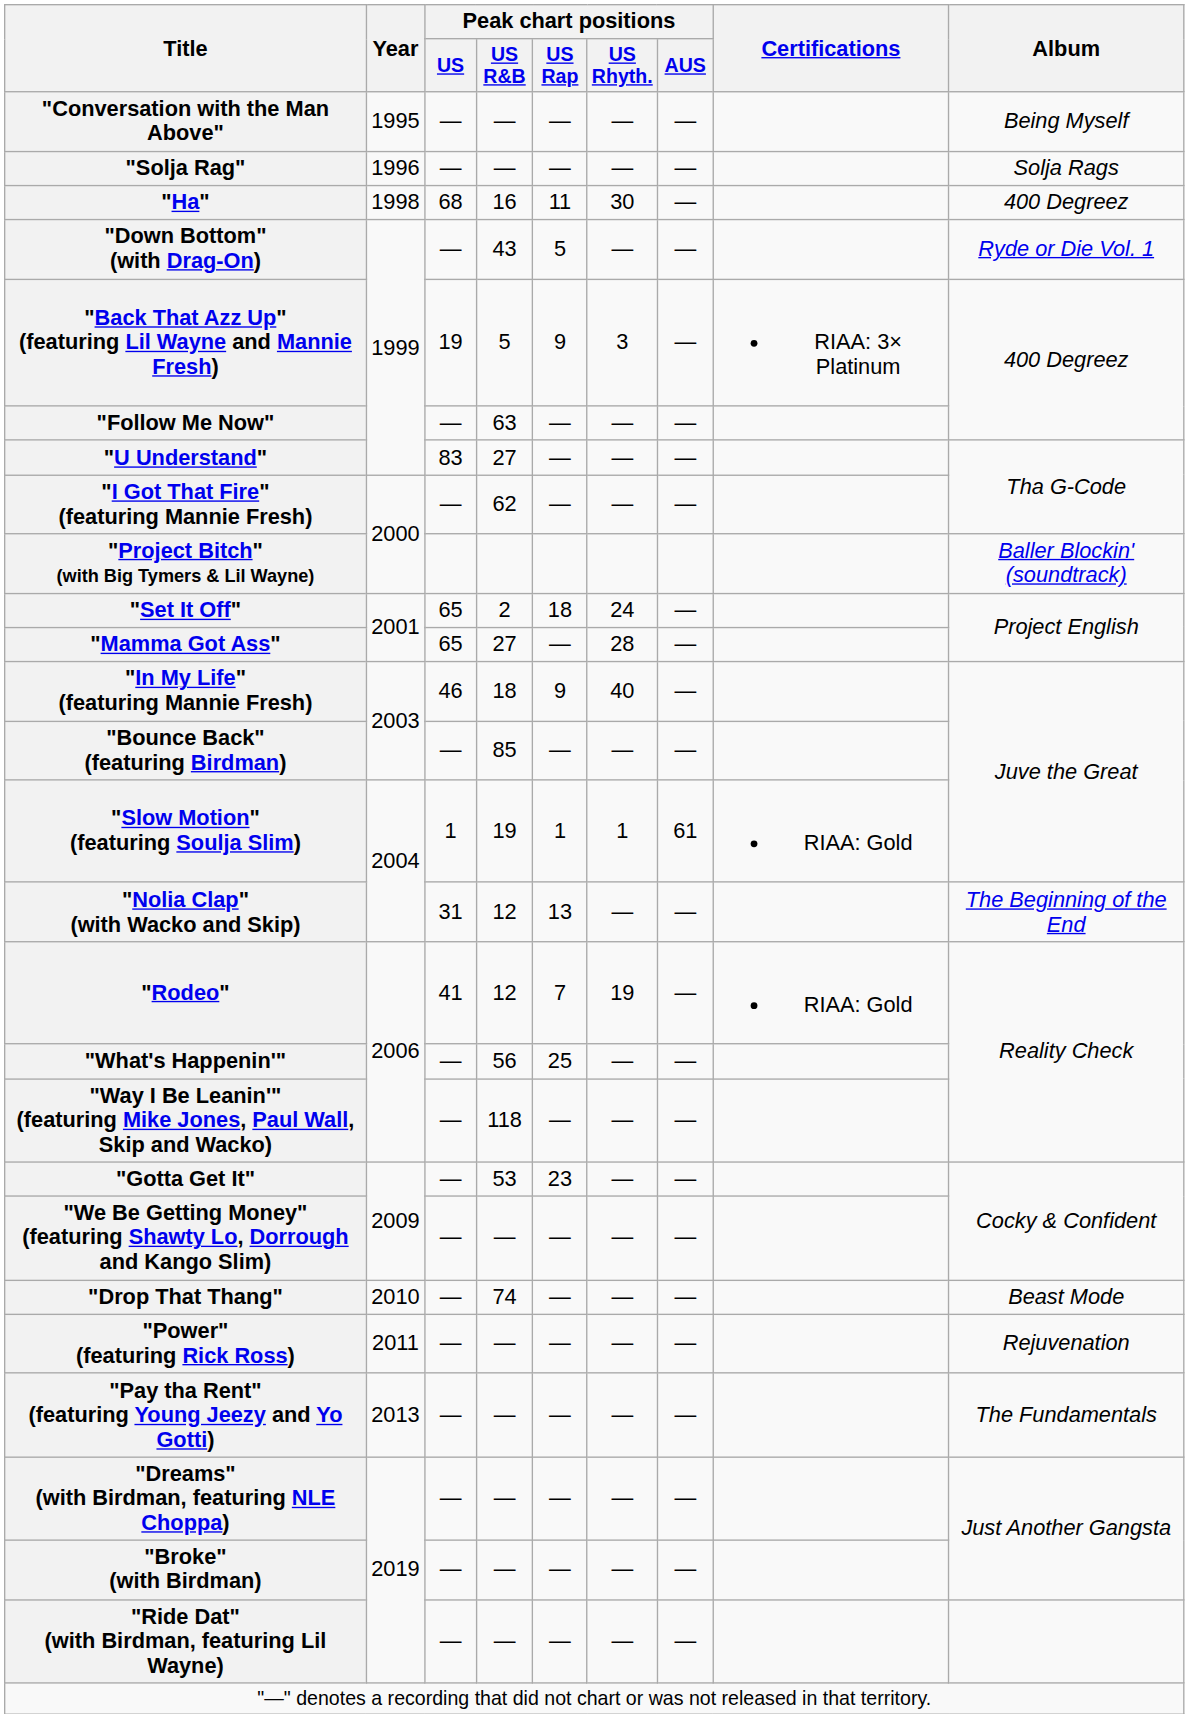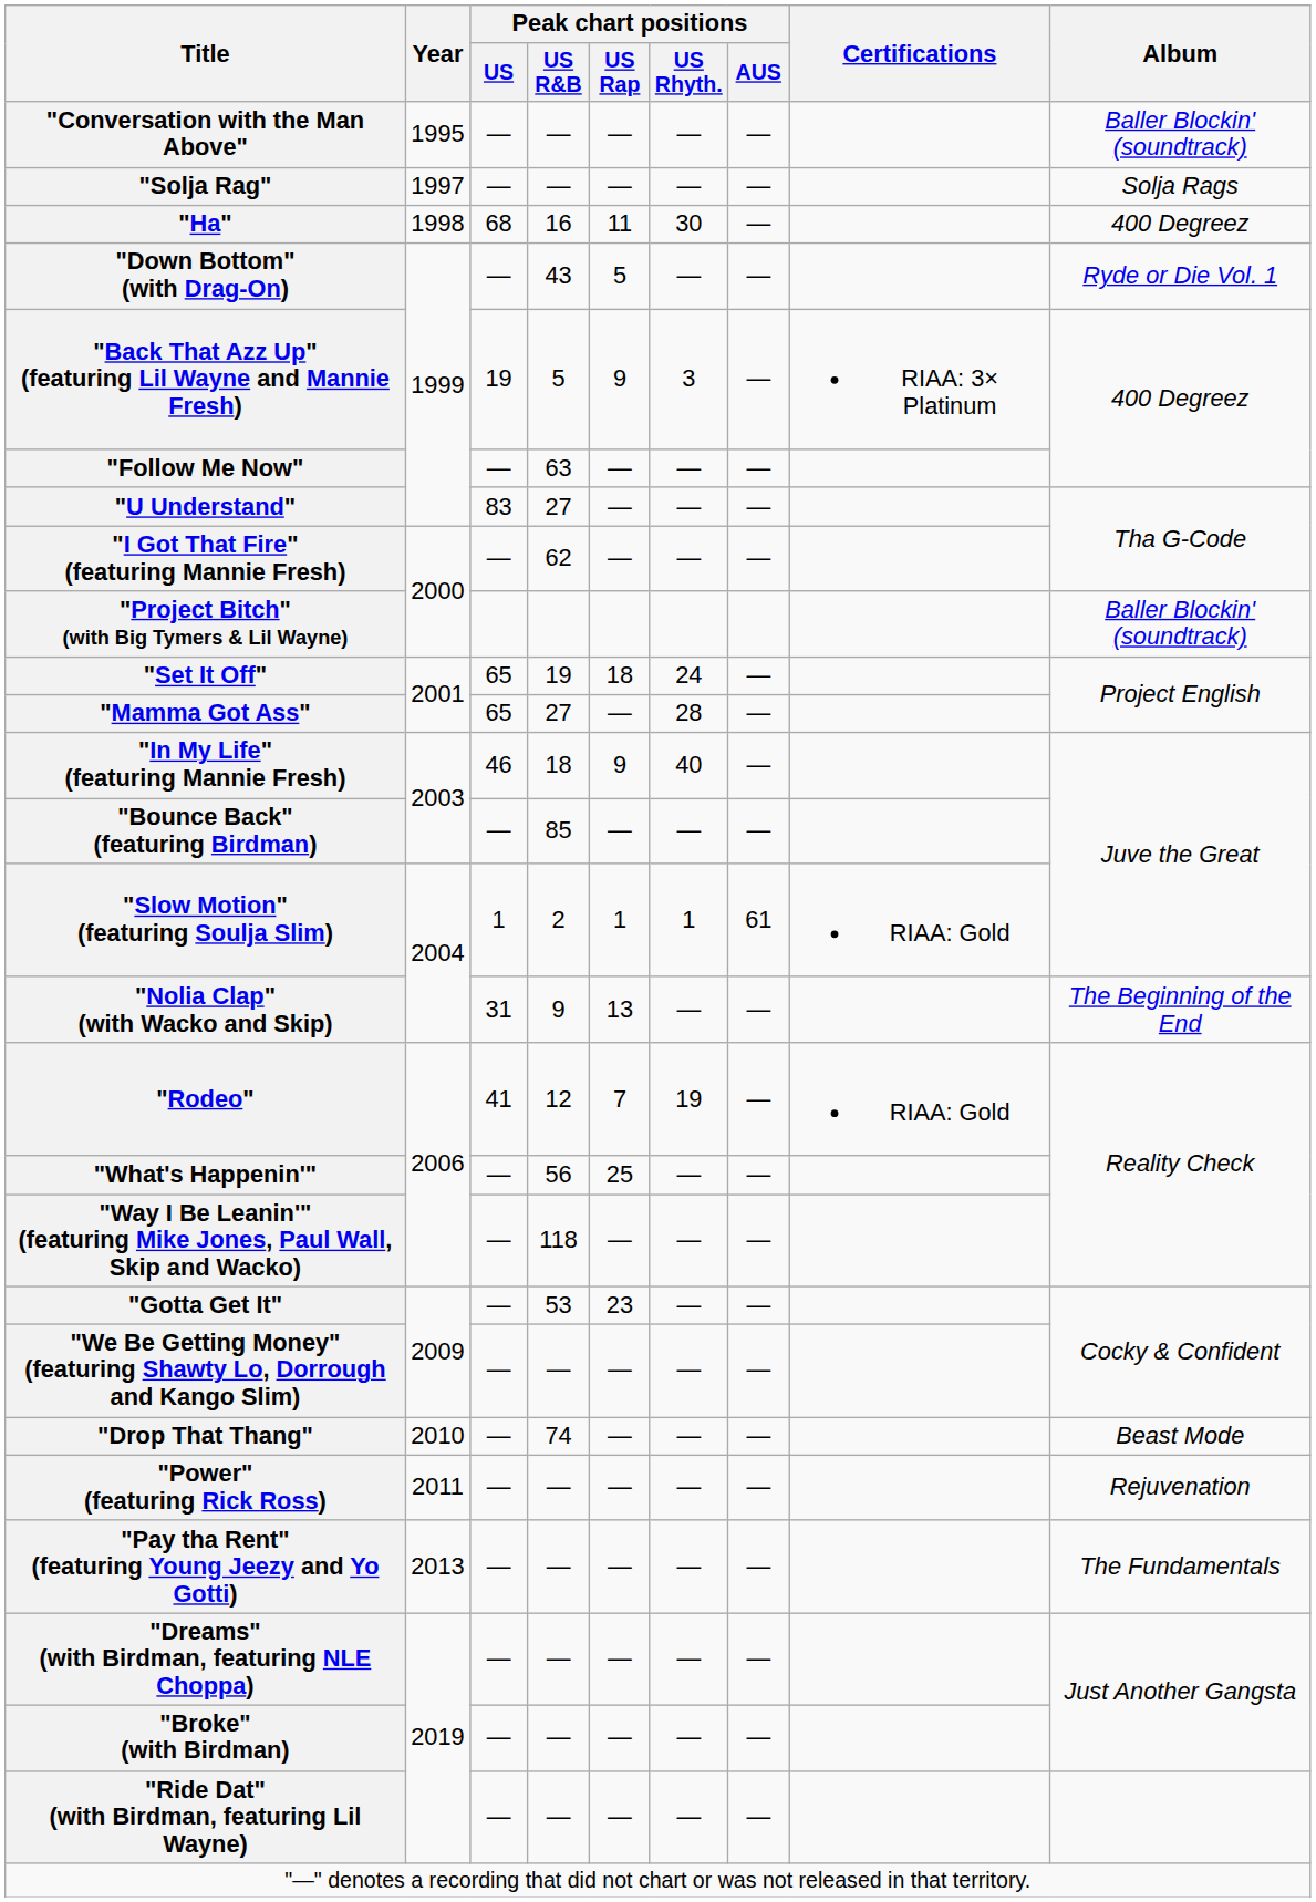 <table class="wikitable plainrowheaders" style="text-align:center;">
 <tr>
 <th scope="col" rowspan="2" style="width:20em;">Title</th>
 <th scope="col" rowspan="2" style="width:1em;">Year</th>
 <th scope="col" colspan="5">Peak chart positions</th>
 <th scope="col" rowspan="2" style="width:12em;"><a href='#'>Certifications</a></th>
 <th scope="col" rowspan="2" style="width:12em;">Album</th>
 </tr>
 <tr>
 <th scope="col" style="width:2.5em;font-size:90%;"><a href='#'>US</a><br></th>
 <th scope="col" style="width:2.5em;font-size:90%;"><a href='#'>US<br>R&B</a><br></th>
 <th scope="col" style="width:2.5em;font-size:90%;"><a href='#'>US<br>Rap</a><br></th>
 <th scope="col" style="width:2.5em;font-size:90%;"><a href='#'>US<br>Rhyth.</a><br></th>
 <th scope="col" style="width:2.5em;font-size:90%;"><a href='#'>AUS</a><br></th>
 </tr>
 <tr>
 <th scope="row">"Conversation with the Man Above"</th>
 <td>1995</td>
 <td>—</td>
 <td>—</td>
 <td>—</td>
 <td>—</td>
 <td>—</td>
 <td></td>
-<td><em>Being Myself</em></td>
+<td><em><a href='#'>Baller Blockin' (soundtrack)</a></em></td>
 </tr>
 <tr>
 <th scope="row">"Solja Rag"</th>
-<td>1996</td>
+<td>1997</td>
 <td>—</td>
 <td>—</td>
 <td>—</td>
 <td>—</td>
 <td>—</td>
 <td></td>
 <td><em>Solja Rags</em></td>
 </tr>
 <tr>
 <th scope="row">"<a href='#'>Ha</a>"</th>
 <td>1998</td>
 <td>68</td>
 <td>16</td>
 <td>11</td>
 <td>30</td>
 <td>—</td>
 <td></td>
 <td><em>400 Degreez</em></td>
 </tr>
 <tr>
 <th scope="row">"Down Bottom"<br><span>(with <a href='#'>Drag-On</a>)</span></th>
 <td rowspan="4">1999</td>
 <td>—</td>
 <td>43</td>
 <td>5</td>
 <td>—</td>
 <td>—</td>
 <td></td>
 <td><em><a href='#'>Ryde or Die Vol. 1</a></em></td>
 </tr>
 <tr>
 <th scope="row">"<a href='#'>Back That Azz Up</a>"<br><span>(featuring <a href='#'>Lil Wayne</a> and <a href='#'>Mannie Fresh</a>)</span></th>
 <td>19</td>
 <td>5</td>
 <td>9</td>
 <td>3</td>
 <td>—</td>
 <td><br><ul><li>RIAA: 3× Platinum</li></ul></td>
 <td rowspan="2"><em>400 Degreez</em></td>
 </tr>
 <tr>
 <th scope="row">"Follow Me Now"</th>
 <td>—</td>
 <td>63</td>
 <td>—</td>
 <td>—</td>
 <td>—</td>
 <td></td>
 </tr>
 <tr>
 <th scope="row">"<a href='#'>U Understand</a>"</th>
 <td>83</td>
 <td>27</td>
 <td>—</td>
 <td>—</td>
 <td>—</td>
 <td></td>
 <td rowspan="2"><em>Tha G-Code</em></td>
 </tr>
 <tr>
 <th scope="row">"<a href='#'>I Got That Fire</a>"<br><span>(featuring Mannie Fresh)</span></th>
 <td rowspan="2">2000</td>
 <td>—</td>
 <td>62</td>
 <td>—</td>
 <td>—</td>
 <td>—</td>
 <td></td>
 </tr>
 <tr>
 <th>"<a href='#'>Project Bitch</a>"<br><small>(with Big Tymers & Lil Wayne)</small></th>
 <td></td>
 <td></td>
 <td></td>
 <td></td>
 <td></td>
 <td></td>
 <td><em><a href='#'>Baller Blockin' (soundtrack)</a></em></td>
 </tr>
 <tr>
 <th scope="row">"<a href='#'>Set It Off</a>"</th>
 <td rowspan="2">2001</td>
 <td>65</td>
-<td>2</td>
+<td>19</td>
 <td>18</td>
 <td>24</td>
 <td>—</td>
 <td></td>
 <td rowspan="2"><em>Project English</em></td>
 </tr>
 <tr>
 <th scope="row">"<a href='#'>Mamma Got Ass</a>"</th>
 <td>65</td>
 <td>27</td>
 <td>—</td>
 <td>28</td>
 <td>—</td>
 <td></td>
 </tr>
 <tr>
 <th scope="row">"<a href='#'>In My Life</a>"<br><span>(featuring Mannie Fresh)</span></th>
 <td rowspan="2">2003</td>
 <td>46</td>
 <td>18</td>
 <td>9</td>
 <td>40</td>
 <td>—</td>
 <td></td>
 <td rowspan="3"><em>Juve the Great</em></td>
 </tr>
 <tr>
 <th scope="row">"Bounce Back"<br><span>(featuring <a href='#'>Birdman</a>)</span></th>
 <td>—</td>
 <td>85</td>
 <td>—</td>
 <td>—</td>
 <td>—</td>
 <td></td>
 </tr>
 <tr>
 <th scope="row">"<a href='#'>Slow Motion</a>"<br><span>(featuring <a href='#'>Soulja Slim</a>)</span></th>
 <td rowspan="2">2004</td>
 <td>1</td>
-<td>19</td>
+<td>2</td>
 <td>1</td>
 <td>1</td>
 <td>61</td>
 <td><br><ul><li>RIAA: Gold</li></ul></td>
 </tr>
 <tr>
 <th scope="row">"<a href='#'>Nolia Clap</a>"<br><span>(with Wacko and Skip)</span></th>
 <td>31</td>
-<td>12</td>
+<td>9</td>
 <td>13</td>
 <td>—</td>
 <td>—</td>
 <td></td>
 <td><em><a href='#'>The Beginning of the End</a></em></td>
 </tr>
 <tr>
 <th scope="row">"<a href='#'>Rodeo</a>"</th>
 <td rowspan="3">2006</td>
 <td>41</td>
 <td>12</td>
 <td>7</td>
 <td>19</td>
 <td>—</td>
 <td><br><ul><li>RIAA: Gold</li></ul></td>
 <td rowspan="3"><em>Reality Check</em></td>
 </tr>
 <tr>
 <th scope="row">"What's Happenin'"</th>
 <td>—</td>
 <td>56</td>
 <td>25</td>
 <td>—</td>
 <td>—</td>
 <td></td>
 </tr>
 <tr>
 <th scope="row">"Way I Be Leanin'"<br><span>(featuring <a href='#'>Mike Jones</a>, <a href='#'>Paul Wall</a>, Skip and Wacko)</span></th>
 <td>—</td>
 <td>118</td>
 <td>—</td>
 <td>—</td>
 <td>—</td>
 <td></td>
 </tr>
 <tr>
 <th scope="row">"Gotta Get It"</th>
 <td rowspan="2">2009</td>
 <td>—</td>
 <td>53</td>
 <td>23</td>
 <td>—</td>
 <td>—</td>
 <td></td>
 <td rowspan="2"><em>Cocky & Confident</em></td>
 </tr>
 <tr>
 <th scope="row">"We Be Getting Money"<br><span>(featuring <a href='#'>Shawty Lo</a>, <a href='#'>Dorrough</a> and Kango Slim)</span></th>
 <td>—</td>
 <td>—</td>
 <td>—</td>
 <td>—</td>
 <td>—</td>
 <td></td>
 </tr>
 <tr>
 <th scope="row">"Drop That Thang"</th>
 <td>2010</td>
 <td>—</td>
 <td>74</td>
 <td>—</td>
 <td>—</td>
 <td>—</td>
 <td></td>
 <td><em>Beast Mode</em></td>
 </tr>
 <tr>
 <th scope="row">"Power"<br><span>(featuring <a href='#'>Rick Ross</a>)</span></th>
 <td>2011</td>
 <td>—</td>
 <td>—</td>
 <td>—</td>
 <td>—</td>
 <td>—</td>
 <td></td>
 <td><em>Rejuvenation</em></td>
 </tr>
 <tr>
 <th scope="row">"Pay tha Rent"<br><span>(featuring <a href='#'>Young Jeezy</a> and <a href='#'>Yo Gotti</a>)</span></th>
 <td>2013</td>
 <td>—</td>
 <td>—</td>
 <td>—</td>
 <td>—</td>
 <td>—</td>
 <td></td>
 <td><em>The Fundamentals</em></td>
 </tr>
 <tr>
 <th scope="row">"Dreams"<br><span>(with Birdman, featuring <a href='#'>NLE Choppa</a>)</span></th>
 <td rowspan="3">2019</td>
 <td>—</td>
 <td>—</td>
 <td>—</td>
 <td>—</td>
 <td>—</td>
 <td></td>
 <td rowspan="2"><em>Just Another Gangsta</em></td>
 </tr>
 <tr>
 <th scope="row">"Broke"<br><span>(with Birdman)</span></th>
 <td>—</td>
 <td>—</td>
 <td>—</td>
 <td>—</td>
 <td>—</td>
 <td></td>
 </tr>
 <tr>
 <th scope="row">"Ride Dat"<br><span>(with Birdman, featuring Lil Wayne)</span></th>
 <td>—</td>
 <td>—</td>
 <td>—</td>
 <td>—</td>
 <td>—</td>
 <td></td>
 <td></td>
 </tr>
 <tr>
 <td colspan="14" style="font-size:90%">"—" denotes a recording that did not chart or was not released in that territory.</td>
 </tr>
 </table>
